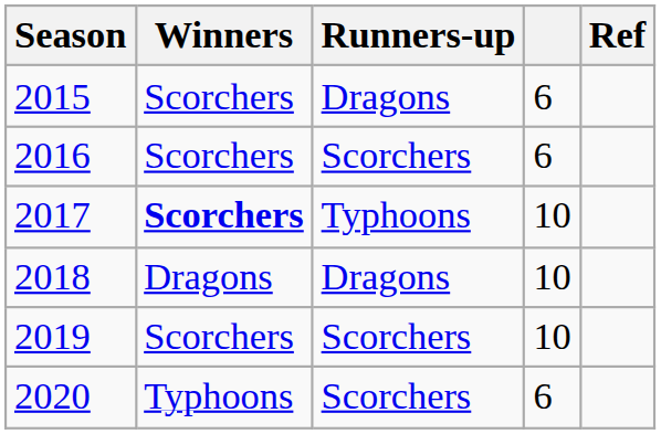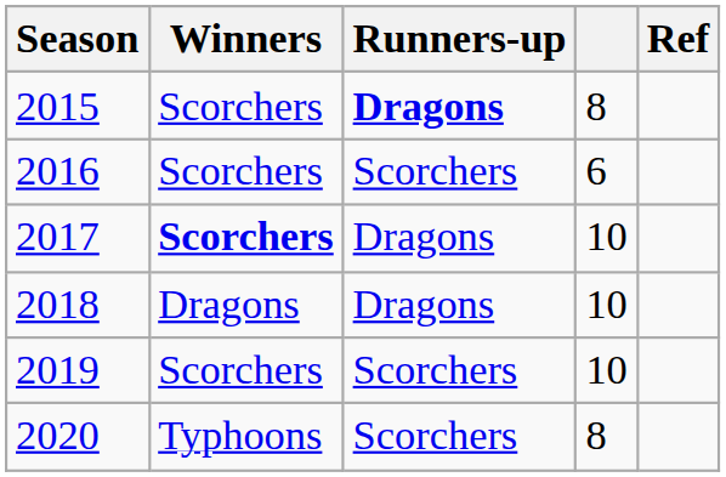 <table class="wikitable">
 <tr>
 <th>Season</th>
 <th>Winners</th>
 <th>Runners-up</th>
 <th></th>
 <th>Ref</th>
 </tr>
 <tr>
 <td><a href='#'>2015</a></td>
 <td><a href='#'>Scorchers</a></td>
-<td><a href='#'>Dragons</a></td>
-<td>6</td>
+<td><strong><a href='#'>Dragons</a></strong></td>
+<td>8</td>
 <td></td>
 </tr>
 <tr>
 <td><a href='#'>2016</a></td>
 <td><a href='#'>Scorchers</a></td>
 <td><a href='#'>Scorchers</a></td>
 <td>6</td>
 <td></td>
 </tr>
 <tr>
 <td><a href='#'>2017</a></td>
 <td><strong><a href='#'>Scorchers</a></strong></td>
-<td><a href='#'>Typhoons</a></td>
+<td><a href='#'>Dragons</a></td>
 <td>10</td>
 <td></td>
 </tr>
 <tr>
 <td><a href='#'>2018</a></td>
 <td><a href='#'>Dragons</a></td>
 <td><a href='#'>Dragons</a></td>
 <td>10</td>
 <td></td>
 </tr>
 <tr>
 <td><a href='#'>2019</a></td>
 <td><a href='#'>Scorchers</a></td>
 <td><a href='#'>Scorchers</a></td>
 <td>10</td>
 <td></td>
 </tr>
 <tr>
 <td><a href='#'>2020</a></td>
 <td><a href='#'>Typhoons</a></td>
 <td><a href='#'>Scorchers</a></td>
-<td>6</td>
+<td>8</td>
 <td></td>
 </tr>
 </table>
